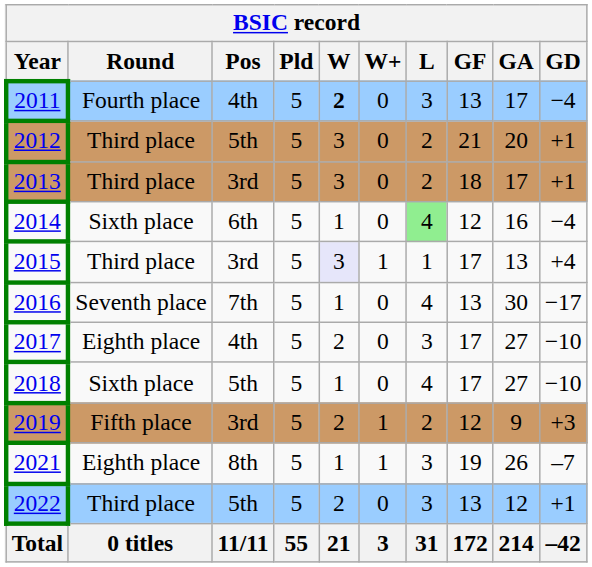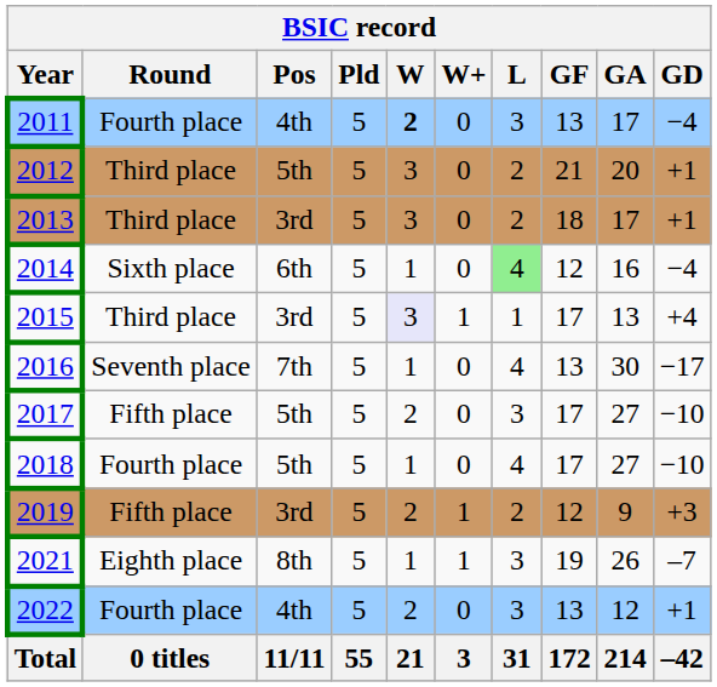 <table class="wikitable" style="text-align: center;">
 <tr>
 <th colspan=10><a href='#'>BSIC</a> record</th>
 </tr>
 <tr>
 <th>Year</th>
 <th>Round</th>
 <th width=20>Pos</th>
 <th width=20>Pld</th>
 <th width=20>W</th>
 <th width=20>W+</th>
 <th width=20>L</th>
 <th width=20>GF</th>
 <th width=20>GA</th>
 <th width=20>GD</th>
 </tr>
 <tr bgcolor=#9acdff>
 <td style="border: 3px solid green"> <a href='#'>2011</a></td>
 <td>Fourth place</td>
 <td>4th</td>
 <td>5</td>
 <td><strong>2</strong></td>
 <td>0</td>
 <td>3</td>
 <td>13</td>
 <td>17</td>
 <td>−4</td>
 </tr>
 <tr bgcolor=#cc9966>
 <td style="border: 3px solid green"> <a href='#'>2012</a></td>
 <td>Third place</td>
 <td>5th</td>
 <td>5</td>
 <td>3</td>
 <td>0</td>
 <td>2</td>
 <td>21</td>
 <td>20</td>
 <td>+1</td>
 </tr>
 <tr bgcolor=#cc9966>
 <td style="border: 3px solid green"> <a href='#'>2013</a></td>
 <td>Third place</td>
 <td>3rd</td>
 <td>5</td>
 <td>3</td>
 <td>0</td>
 <td>2</td>
 <td>18</td>
 <td>17</td>
 <td>+1</td>
 </tr>
 <tr>
 <td style="border: 3px solid green"> <a href='#'>2014</a></td>
 <td>Sixth place</td>
 <td>6th</td>
 <td>5</td>
 <td>1</td>
 <td>0</td>
 <td style="background: lightgreen;">4</td>
 <td>12</td>
 <td>16</td>
 <td>−4</td>
 </tr>
 <tr>
 <td style="border: 3px solid green"> <a href='#'>2015</a></td>
 <td>Third place</td>
 <td>3rd</td>
 <td>5</td>
 <td style="background: lavender;">3</td>
 <td>1</td>
 <td>1</td>
 <td>17</td>
 <td>13</td>
 <td>+4</td>
 </tr>
 <tr>
 <td style="border: 3px solid green"> <a href='#'>2016</a></td>
 <td>Seventh place</td>
 <td>7th</td>
 <td>5</td>
 <td>1</td>
 <td>0</td>
 <td>4</td>
 <td>13</td>
 <td>30</td>
 <td>−17</td>
 </tr>
 <tr>
 <td style="border: 3px solid green"> <a href='#'>2017</a></td>
-<td>Eighth place</td>
-<td>4th</td>
+<td>Fifth place</td>
+<td>5th</td>
 <td>5</td>
 <td>2</td>
 <td>0</td>
 <td>3</td>
 <td>17</td>
 <td>27</td>
 <td>−10</td>
 </tr>
 <tr>
 <td style="border: 3px solid green"> <a href='#'>2018</a></td>
-<td>Sixth place</td>
+<td>Fourth place</td>
 <td>5th</td>
 <td>5</td>
 <td>1</td>
 <td>0</td>
 <td>4</td>
 <td>17</td>
 <td>27</td>
 <td>−10</td>
 </tr>
 <tr bgcolor=#cc9966>
 <td style="border: 3px solid green"> <a href='#'>2019</a></td>
 <td>Fifth place</td>
 <td>3rd</td>
 <td>5</td>
 <td>2</td>
 <td>1</td>
 <td>2</td>
 <td>12</td>
 <td>9</td>
 <td>+3</td>
 </tr>
 <tr>
 <td style="border: 3px solid green"> <a href='#'>2021</a></td>
 <td>Eighth place</td>
 <td>8th</td>
 <td>5</td>
 <td>1</td>
 <td>1</td>
 <td>3</td>
 <td>19</td>
 <td>26</td>
 <td>–7</td>
 </tr>
 <tr bgcolor=#9acdff>
 <td style="border: 3px solid green"> <a href='#'>2022</a></td>
-<td>Third place</td>
-<td>5th</td>
+<td>Fourth place</td>
+<td>4th</td>
 <td>5</td>
 <td>2</td>
 <td>0</td>
 <td>3</td>
 <td>13</td>
 <td>12</td>
 <td>+1</td>
 </tr>
 <tr>
 <th>Total</th>
 <th>0 titles</th>
 <th>11/11</th>
 <th>55</th>
 <th>21</th>
 <th>3</th>
 <th>31</th>
 <th>172</th>
 <th>214</th>
 <th>–42</th>
 </tr>
 </table>
